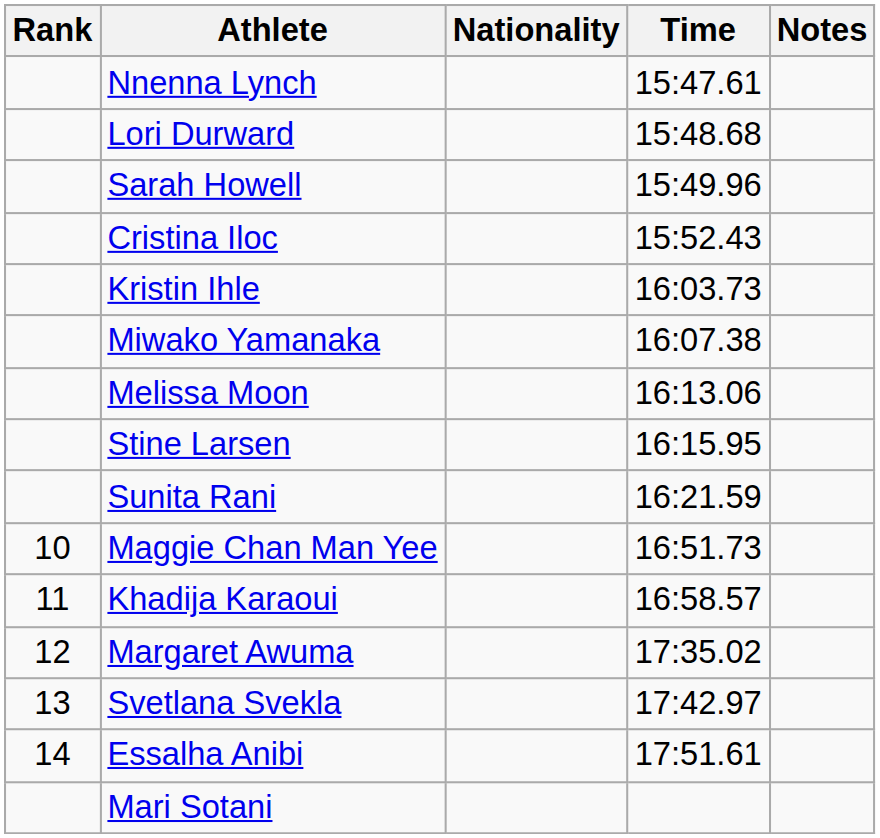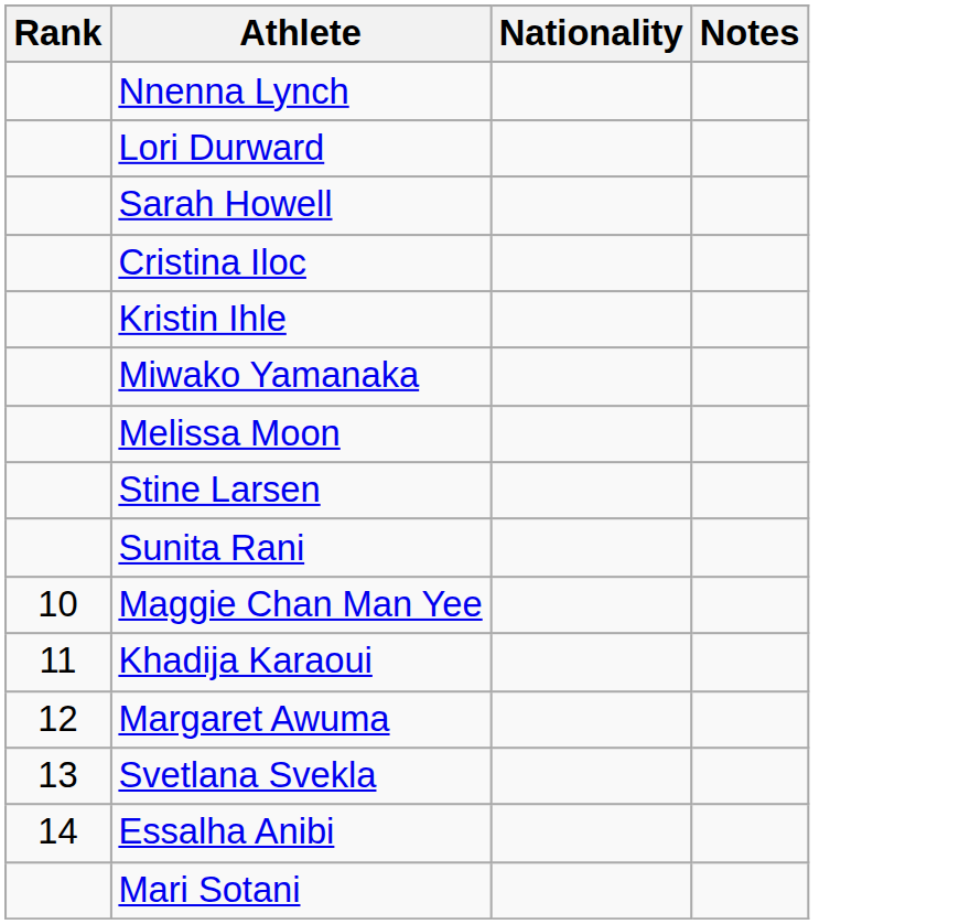 <table class="wikitable sortable" style="text-align:center">
 <tr>
 <th>Rank</th>
 <th>Athlete</th>
 <th>Nationality</th>
-<th>Time</th>
 <th>Notes</th>
 </tr>
 <tr>
 <td></td>
 <td align=left><a href='#'>Nnenna Lynch</a></td>
 <td align=left></td>
-<td>15:47.61</td>
 <td></td>
 </tr>
 <tr>
 <td></td>
 <td align=left><a href='#'>Lori Durward</a></td>
 <td align=left></td>
-<td>15:48.68</td>
 <td></td>
 </tr>
 <tr>
 <td></td>
 <td align=left><a href='#'>Sarah Howell</a></td>
 <td align=left></td>
-<td>15:49.96</td>
 <td></td>
 </tr>
 <tr>
 <td></td>
 <td align=left><a href='#'>Cristina Iloc</a></td>
 <td align=left></td>
-<td>15:52.43</td>
 <td></td>
 </tr>
 <tr>
 <td></td>
 <td align=left><a href='#'>Kristin Ihle</a></td>
 <td align=left></td>
-<td>16:03.73</td>
 <td></td>
 </tr>
 <tr>
 <td></td>
 <td align=left><a href='#'>Miwako Yamanaka</a></td>
 <td align=left></td>
-<td>16:07.38</td>
 <td></td>
 </tr>
 <tr>
 <td></td>
 <td align=left><a href='#'>Melissa Moon</a></td>
 <td align=left></td>
-<td>16:13.06</td>
 <td></td>
 </tr>
 <tr>
 <td></td>
 <td align=left><a href='#'>Stine Larsen</a></td>
 <td align=left></td>
-<td>16:15.95</td>
 <td></td>
 </tr>
 <tr>
 <td></td>
 <td align=left><a href='#'>Sunita Rani</a></td>
 <td align=left></td>
-<td>16:21.59</td>
 <td></td>
 </tr>
 <tr>
 <td>10</td>
 <td align=left><a href='#'>Maggie Chan Man Yee</a></td>
 <td align=left></td>
-<td>16:51.73</td>
 <td></td>
 </tr>
 <tr>
 <td>11</td>
 <td align=left><a href='#'>Khadija Karaoui</a></td>
 <td align=left></td>
-<td>16:58.57</td>
 <td></td>
 </tr>
 <tr>
 <td>12</td>
 <td align=left><a href='#'>Margaret Awuma</a></td>
 <td align=left></td>
-<td>17:35.02</td>
 <td></td>
 </tr>
 <tr>
 <td>13</td>
 <td align=left><a href='#'>Svetlana Svekla</a></td>
 <td align=left></td>
-<td>17:42.97</td>
 <td></td>
 </tr>
 <tr>
 <td>14</td>
 <td align=left><a href='#'>Essalha Anibi</a></td>
 <td align=left></td>
-<td>17:51.61</td>
 <td></td>
 </tr>
 <tr>
 <td></td>
 <td align=left><a href='#'>Mari Sotani</a></td>
 <td align=left></td>
 <td></td>
-<td></td>
 </tr>
 </table>
